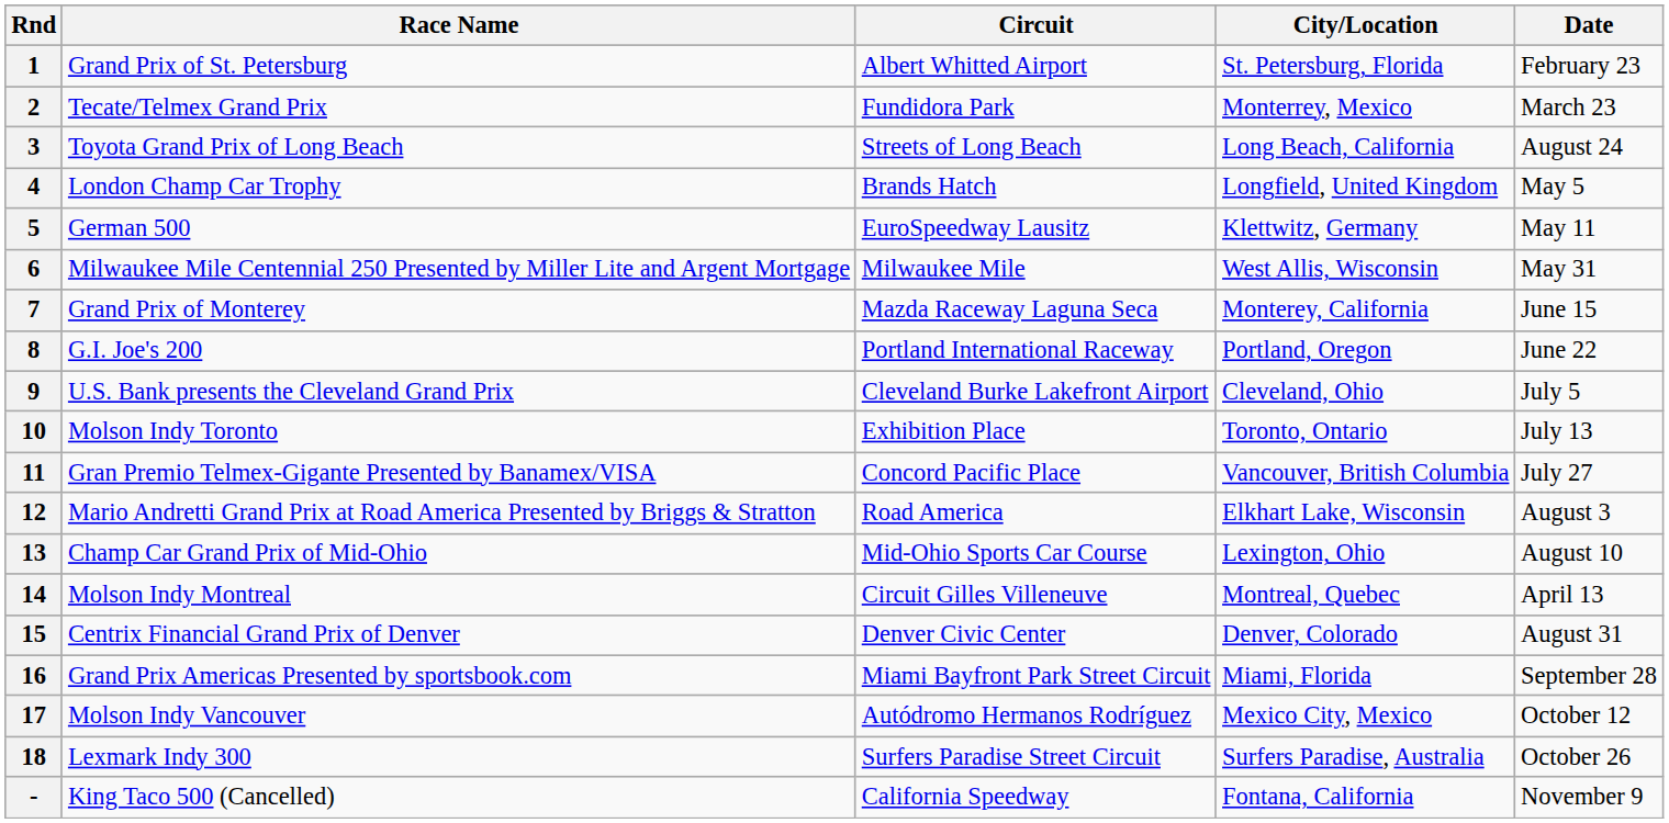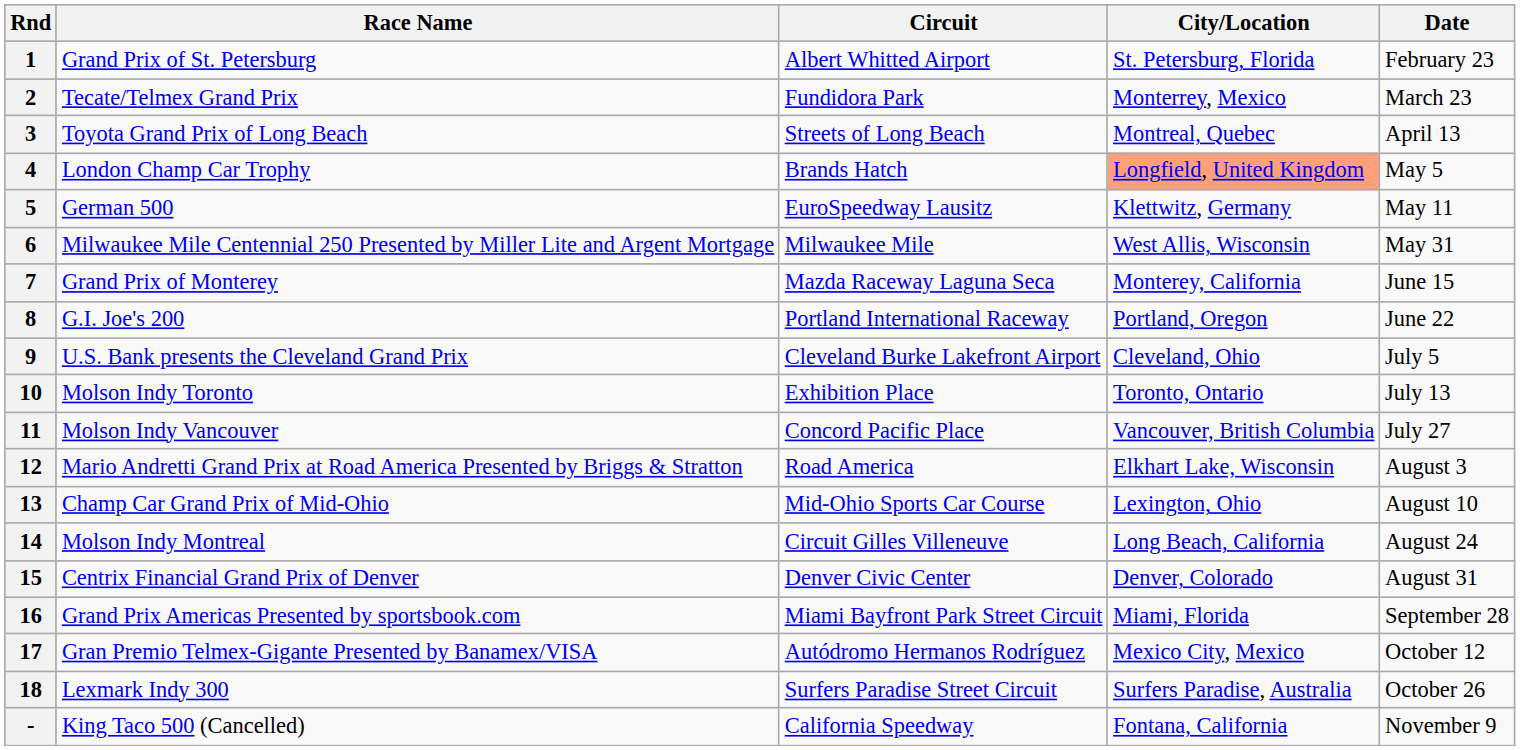 <table class="wikitable" style="font-size: 85%;">
 <tr>
 <th>Rnd</th>
 <th>Race Name</th>
 <th>Circuit</th>
 <th>City/Location</th>
 <th>Date</th>
 </tr>
 <tr>
 <th>1</th>
 <td> <a href='#'>Grand Prix of St. Petersburg</a></td>
 <td> <a href='#'>Albert Whitted Airport</a></td>
 <td><a href='#'>St. Petersburg, Florida</a></td>
 <td>February 23</td>
 </tr>
 <tr>
 <th>2</th>
 <td> <a href='#'>Tecate/Telmex Grand Prix</a></td>
 <td> <a href='#'>Fundidora Park</a></td>
 <td><a href='#'>Monterrey</a>, <a href='#'>Mexico</a></td>
 <td>March 23</td>
 </tr>
 <tr>
 <th>3</th>
 <td> <a href='#'>Toyota Grand Prix of Long Beach</a></td>
 <td> <a href='#'>Streets of Long Beach</a></td>
-<td><a href='#'>Long Beach, California</a></td>
-<td>August 24</td>
+<td><a href='#'>Montreal, Quebec</a></td>
+<td>April 13</td>
 </tr>
 <tr>
 <th>4</th>
 <td> <a href='#'>London Champ Car Trophy</a></td>
 <td> <a href='#'>Brands Hatch</a></td>
-<td><a href='#'>Longfield</a>, <a href='#'>United Kingdom</a></td>
+<td style="background: lightsalmon;"><a href='#'>Longfield</a>, <a href='#'>United Kingdom</a></td>
 <td>May 5</td>
 </tr>
 <tr>
 <th>5</th>
 <td> <a href='#'>German 500</a></td>
 <td> <a href='#'>EuroSpeedway Lausitz</a></td>
 <td><a href='#'>Klettwitz</a>, <a href='#'>Germany</a></td>
 <td>May 11</td>
 </tr>
 <tr>
 <th>6</th>
 <td nowrap> <a href='#'>Milwaukee Mile Centennial 250 Presented by Miller Lite and Argent Mortgage</a></td>
 <td> <a href='#'>Milwaukee Mile</a></td>
 <td><a href='#'>West Allis, Wisconsin</a></td>
 <td>May 31</td>
 </tr>
 <tr>
 <th>7</th>
 <td> <a href='#'>Grand Prix of Monterey</a></td>
 <td> <a href='#'>Mazda Raceway Laguna Seca</a></td>
 <td><a href='#'>Monterey, California</a></td>
 <td>June 15</td>
 </tr>
 <tr>
 <th>8</th>
 <td> <a href='#'>G.I. Joe's 200</a></td>
 <td> <a href='#'>Portland International Raceway</a></td>
 <td><a href='#'>Portland, Oregon</a></td>
 <td>June 22</td>
 </tr>
 <tr>
 <th>9</th>
 <td> <a href='#'>U.S. Bank presents the Cleveland Grand Prix</a></td>
 <td> <a href='#'>Cleveland Burke Lakefront Airport</a></td>
 <td><a href='#'>Cleveland, Ohio</a></td>
 <td>July 5</td>
 </tr>
 <tr>
 <th>10</th>
 <td> <a href='#'>Molson Indy Toronto</a></td>
 <td> <a href='#'>Exhibition Place</a></td>
 <td><a href='#'>Toronto, Ontario</a></td>
 <td>July 13</td>
 </tr>
 <tr>
 <th>11</th>
-<td> <a href='#'>Gran Premio Telmex-Gigante Presented by Banamex/VISA</a></td>
+<td> <a href='#'>Molson Indy Vancouver</a></td>
 <td nowrap> <a href='#'>Concord Pacific Place</a></td>
 <td nowrap><a href='#'>Vancouver, British Columbia</a></td>
 <td>July 27</td>
 </tr>
 <tr>
 <th>12</th>
 <td> <a href='#'>Mario Andretti Grand Prix at Road America Presented by Briggs & Stratton</a></td>
 <td> <a href='#'>Road America</a></td>
 <td><a href='#'>Elkhart Lake, Wisconsin</a></td>
 <td>August 3</td>
 </tr>
 <tr>
 <th>13</th>
 <td> <a href='#'>Champ Car Grand Prix of Mid-Ohio</a></td>
 <td> <a href='#'>Mid-Ohio Sports Car Course</a></td>
 <td><a href='#'>Lexington, Ohio</a></td>
 <td>August 10</td>
 </tr>
 <tr>
 <th>14</th>
 <td> <a href='#'>Molson Indy Montreal</a></td>
 <td> <a href='#'>Circuit Gilles Villeneuve</a></td>
-<td><a href='#'>Montreal, Quebec</a></td>
-<td>April 13</td>
+<td><a href='#'>Long Beach, California</a></td>
+<td>August 24</td>
 </tr>
 <tr>
 <th>15</th>
 <td> <a href='#'>Centrix Financial Grand Prix of Denver</a></td>
 <td> <a href='#'>Denver Civic Center</a></td>
 <td><a href='#'>Denver, Colorado</a></td>
 <td>August 31</td>
 </tr>
 <tr>
 <th>16</th>
 <td> <a href='#'>Grand Prix Americas Presented by sportsbook.com</a></td>
 <td> <a href='#'>Miami Bayfront Park Street Circuit</a></td>
 <td><a href='#'>Miami, Florida</a></td>
 <td nowrap>September 28</td>
 </tr>
 <tr>
 <th>17</th>
-<td> <a href='#'>Molson Indy Vancouver</a></td>
+<td> <a href='#'>Gran Premio Telmex-Gigante Presented by Banamex/VISA</a></td>
 <td> <a href='#'>Autódromo Hermanos Rodríguez</a></td>
 <td><a href='#'>Mexico City</a>, <a href='#'>Mexico</a></td>
 <td>October 12</td>
 </tr>
 <tr>
 <th>18</th>
 <td> <a href='#'>Lexmark Indy 300</a></td>
 <td> <a href='#'>Surfers Paradise Street Circuit</a></td>
 <td><a href='#'>Surfers Paradise</a>, <a href='#'>Australia</a></td>
 <td>October 26</td>
 </tr>
 <tr>
 <th>-</th>
 <td> <a href='#'>King Taco 500</a> (Cancelled)</td>
 <td> <a href='#'>California Speedway</a></td>
 <td><a href='#'>Fontana, California</a></td>
 <td>November 9</td>
 </tr>
 </table>
